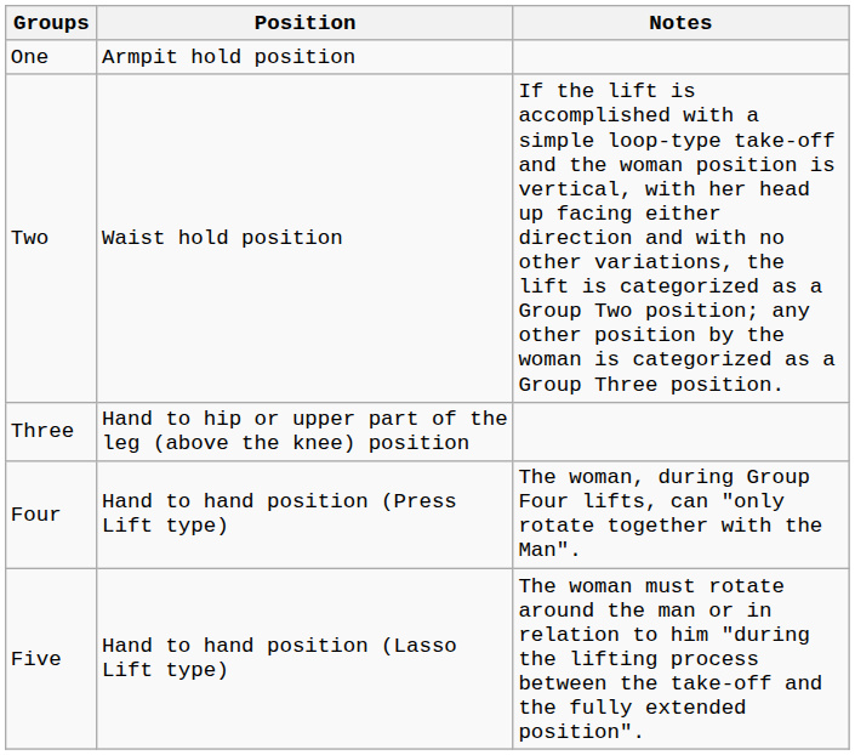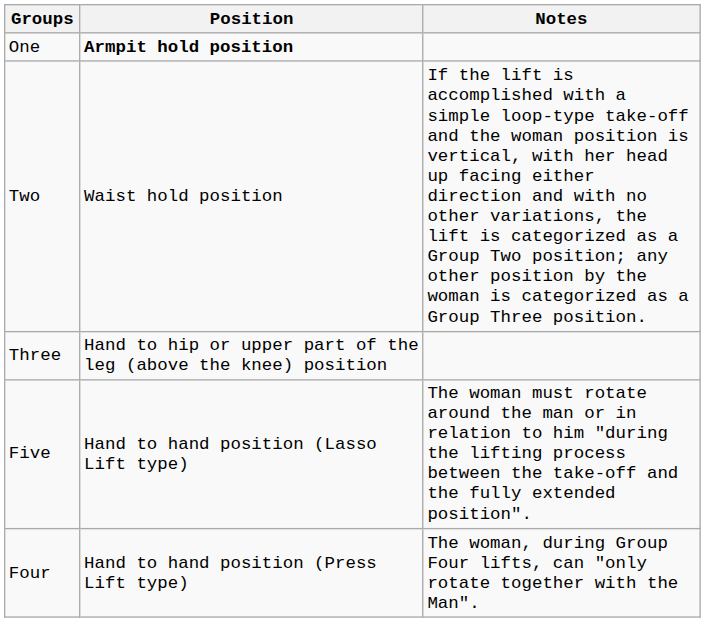 <table class="wikitable" style="margin-left: left; margin-right: style="width: 600px; auto: none">
 <tr>
 <th scope="col" ! scope="col" style="width: 50px;">Groups</th>
 <th scope="col" ! scope="col" style="width: 250px;">Position</th>
 <th scope="col" ! scope="col" style="width: 200px;">Notes</th>
 </tr>
 <tr>
 <td>One</td>
-<td>Armpit hold position</td>
+<td><strong>Armpit hold position</strong></td>
 <td></td>
 </tr>
 <tr>
 <td>Two</td>
 <td>Waist hold position</td>
 <td>If the lift is accomplished with a simple loop-type take-off and the woman position is vertical, with her head up facing either direction and with no other variations, the lift is categorized as a Group Two position; any other position by the woman is categorized as a Group Three position.</td>
 </tr>
 <tr>
 <td>Three</td>
 <td>Hand to hip or upper part of the leg (above the knee) position</td>
 <td></td>
 </tr>
 <tr>
+<td>Five</td>
+<td>Hand to hand position (Lasso Lift type)</td>
+<td>The woman must rotate around the man or in relation to him "during the lifting process between the take-off and the fully extended position".</td>
+</tr>
+<tr>
 <td>Four</td>
 <td>Hand to hand position (Press Lift type)</td>
 <td>The woman, during Group Four lifts, can "only rotate together with the Man".</td>
 </tr>
-<tr>
-<td>Five</td>
-<td>Hand to hand position (Lasso Lift type)</td>
-<td>The woman must rotate around the man or in relation to him "during the lifting process between the take-off and the fully extended position".</td>
-</tr>
 </table>
